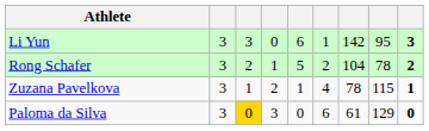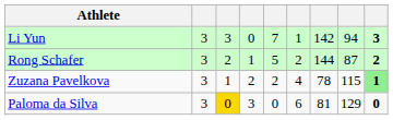 <table class=wikitable style="text-align:center">
 <tr>
 <th width=210>Athlete</th>
 <th width=20></th>
 <th width=20></th>
 <th width=20></th>
 <th width=20></th>
 <th width=20></th>
 <th width=20></th>
 <th width=20></th>
 <th width=20></th>
 </tr>
 <tr bgcolor=ccffcc>
 <td style="text-align:left"> <a href='#'>Li Yun</a></td>
 <td>3</td>
 <td>3</td>
 <td>0</td>
-<td>6</td>
+<td>7</td>
 <td>1</td>
 <td>142</td>
-<td>95</td>
+<td>94</td>
 <td><strong>3</strong></td>
 </tr>
 <tr bgcolor=ccffcc>
 <td style="text-align:left"> <a href='#'>Rong Schafer</a></td>
 <td>3</td>
 <td>2</td>
 <td>1</td>
 <td>5</td>
 <td>2</td>
-<td>104</td>
-<td>78</td>
+<td>144</td>
+<td>87</td>
 <td><strong>2</strong></td>
 </tr>
 <tr>
 <td style="text-align:left"> <a href='#'>Zuzana Pavelkova</a></td>
 <td>3</td>
 <td>1</td>
 <td>2</td>
-<td>1</td>
+<td>2</td>
 <td>4</td>
 <td>78</td>
 <td>115</td>
-<td><strong>1</strong></td>
+<td style="background: lightgreen;"><strong>1</strong></td>
 </tr>
 <tr>
 <td style="text-align:left"> <a href='#'>Paloma da Silva</a></td>
 <td>3</td>
 <td style="background: gold;">0</td>
 <td>3</td>
 <td>0</td>
 <td>6</td>
-<td>61</td>
+<td>81</td>
 <td>129</td>
 <td><strong>0</strong></td>
 </tr>
 </table>
